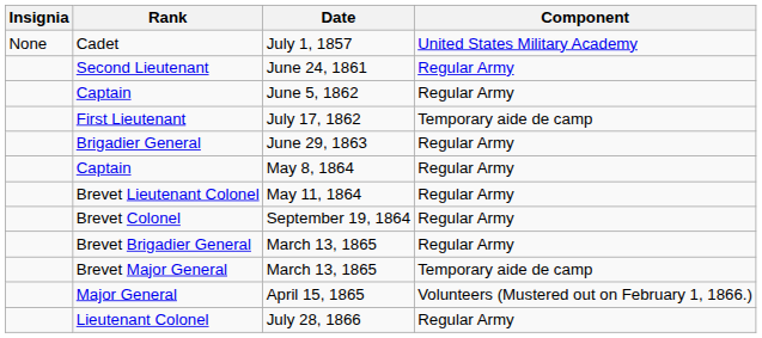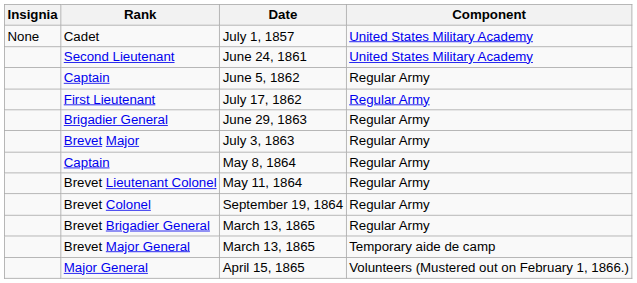 <table class="wikitable">
 <tr>
 <th>Insignia</th>
 <th>Rank</th>
 <th>Date</th>
 <th>Component</th>
 </tr>
 <tr>
 <td>None</td>
 <td>Cadet</td>
 <td>July 1, 1857</td>
 <td><a href='#'>United States Military Academy</a></td>
 </tr>
 <tr>
 <td></td>
 <td><a href='#'>Second Lieutenant</a></td>
 <td>June 24, 1861</td>
-<td><a href='#'>Regular Army</a></td>
+<td><a href='#'>United States Military Academy</a></td>
 </tr>
 <tr>
 <td></td>
 <td><a href='#'>Captain</a></td>
 <td>June 5, 1862</td>
 <td>Regular Army</td>
 </tr>
 <tr>
 <td></td>
 <td><a href='#'>First Lieutenant</a></td>
 <td>July 17, 1862</td>
-<td>Temporary aide de camp</td>
+<td><a href='#'>Regular Army</a></td>
 </tr>
 <tr>
 <td></td>
 <td><a href='#'>Brigadier General</a></td>
 <td>June 29, 1863</td>
+<td>Regular Army</td>
+</tr>
+<tr>
+<td></td>
+<td><a href='#'>Brevet</a> <a href='#'>Major</a></td>
+<td>July 3, 1863</td>
 <td>Regular Army</td>
 </tr>
 <tr>
 <td></td>
 <td><a href='#'>Captain</a></td>
 <td>May 8, 1864</td>
 <td>Regular Army</td>
 </tr>
 <tr>
 <td></td>
 <td>Brevet <a href='#'>Lieutenant Colonel</a></td>
 <td>May 11, 1864</td>
 <td>Regular Army</td>
 </tr>
 <tr>
 <td></td>
 <td>Brevet <a href='#'>Colonel</a></td>
 <td>September 19, 1864</td>
 <td>Regular Army</td>
 </tr>
 <tr>
 <td></td>
 <td>Brevet <a href='#'>Brigadier General</a></td>
 <td>March 13, 1865</td>
 <td>Regular Army</td>
 </tr>
 <tr>
 <td></td>
 <td>Brevet <a href='#'>Major General</a></td>
 <td>March 13, 1865</td>
 <td>Temporary aide de camp</td>
 </tr>
 <tr>
 <td></td>
 <td><a href='#'>Major General</a></td>
 <td>April 15, 1865</td>
 <td>Volunteers (Mustered out on February 1, 1866.)</td>
 </tr>
-<tr>
-<td></td>
-<td><a href='#'>Lieutenant Colonel</a></td>
-<td>July 28, 1866</td>
-<td>Regular Army</td>
-</tr>
 </table>
